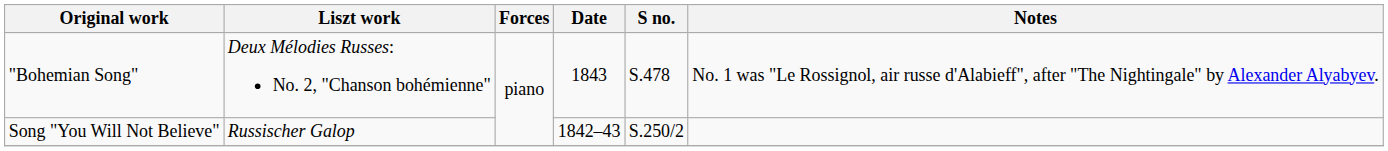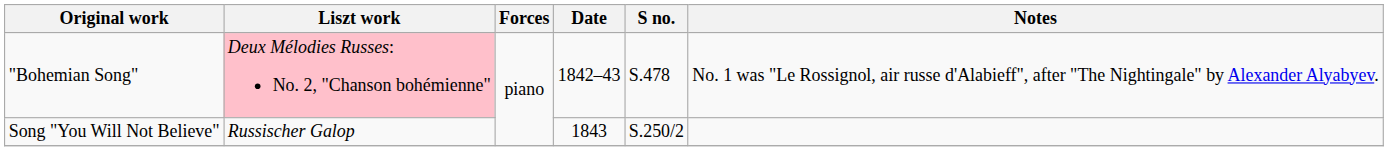 <table class="wikitable">
 <tr>
 <th>Original work</th>
 <th>Liszt work</th>
 <th>Forces</th>
 <th>Date</th>
 <th>S no.</th>
 <th>Notes</th>
 </tr>
 <tr>
 <td>"Bohemian Song"</td>
-<td><em>Deux Mélodies Russes</em>:<br><ul><li>No. 2, "Chanson bohémienne"</li></ul></td>
+<td style="background: pink;"><em>Deux Mélodies Russes</em>:<br><ul><li>No. 2, "Chanson bohémienne"</li></ul></td>
 <td rowspan=2 style="text-align: center">piano</td>
-<td style="text-align: center">1843</td>
+<td style="text-align: center">1842–43</td>
 <td>S.478</td>
 <td>No. 1 was "Le Rossignol, air russe d'Alabieff", after "The Nightingale" by <a href='#'>Alexander Alyabyev</a>.</td>
 </tr>
 <tr>
 <td>Song "You Will Not Believe"</td>
 <td><em>Russischer Galop</em></td>
-<td style="text-align: center">1842–43</td>
+<td style="text-align: center">1843</td>
 <td>S.250/2</td>
 <td></td>
 </tr>
 <tr>
 </tr>
 </table>
